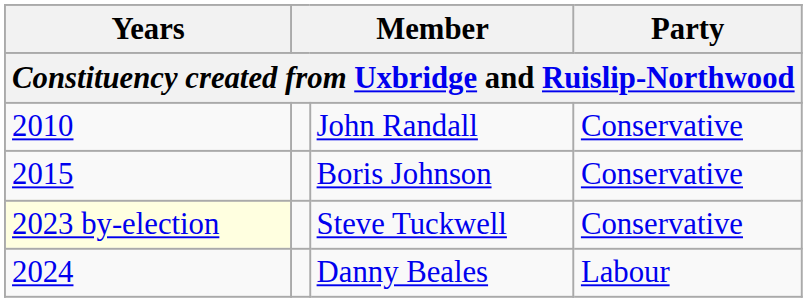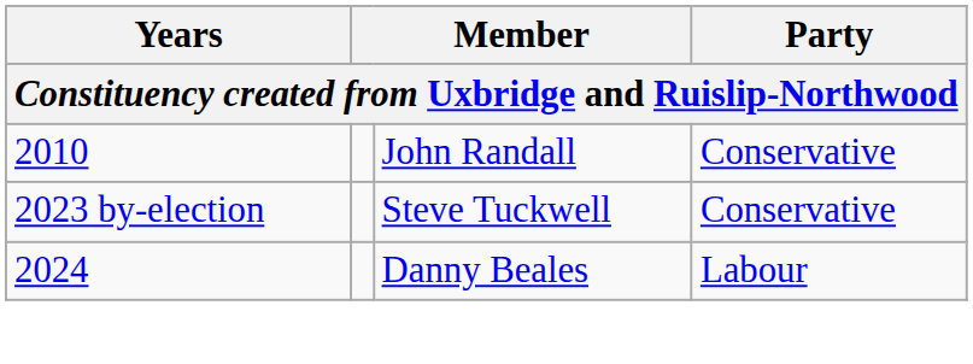 <table class="wikitable">
 <tr>
 <th>Years</th>
 <th colspan="2">Member</th>
 <th>Party</th>
 </tr>
 <tr>
 <th colspan="4"><em>Constituency created from</em> <a href='#'>Uxbridge</a> and <a href='#'>Ruislip-Northwood</a></th>
 </tr>
 <tr>
 <td><a href='#'>2010</a></td>
 <td></td>
 <td><a href='#'>John Randall</a></td>
 <td><a href='#'>Conservative</a></td>
 </tr>
 <tr>
-<td><a href='#'>2015</a></td>
-<td></td>
-<td><a href='#'>Boris Johnson</a></td>
-<td><a href='#'>Conservative</a></td>
-</tr>
-<tr>
-<td style="background: lightyellow;"><a href='#'>2023 by-election</a></td>
+<td><a href='#'>2023 by-election</a></td>
 <td></td>
 <td><a href='#'>Steve Tuckwell</a></td>
 <td><a href='#'>Conservative</a></td>
 </tr>
 <tr>
 <td><a href='#'>2024</a></td>
 <td></td>
 <td><a href='#'>Danny Beales</a></td>
 <td><a href='#'>Labour</a></td>
 </tr>
 </table>
